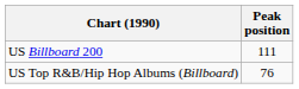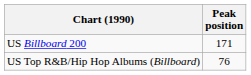 <table class="wikitable">
 <tr>
 <th>Chart (1990)</th>
 <th>Peak<br>position</th>
 </tr>
 <tr>
 <td>US <a href='#'><em>Billboard</em> 200</a></td>
-<td align="center">111</td>
+<td align="center">171</td>
 </tr>
 <tr>
 <td>US Top R&B/Hip Hop Albums (<em>Billboard</em>)</td>
 <td align="center">76</td>
 </tr>
 </table>
